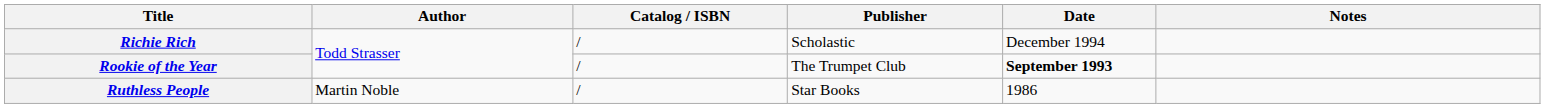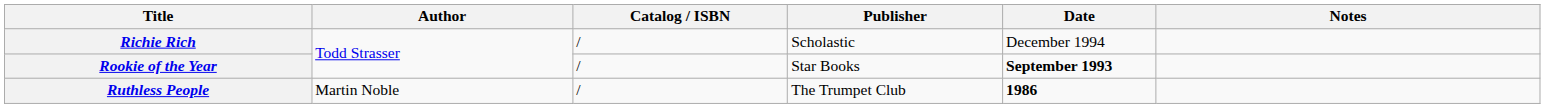 <table class="wikitable sortable" style="width:100%;">
 <tr>
 <th width=20%>Title</th>
 <th width=17%>Author</th>
 <th width=14%>Catalog / ISBN</th>
 <th width=14%>Publisher</th>
 <th width=10%>Date</th>
 <th width=25%>Notes</th>
 </tr>
 <tr>
 <th><em><a href='#'>Richie Rich</a></em></th>
 <td rowspan="2"><a href='#'>Todd Strasser</a></td>
 <td> / </td>
 <td>Scholastic</td>
 <td>December 1994</td>
 <td></td>
 </tr>
 <tr>
 <th><em><a href='#'>Rookie of the Year</a></em></th>
 <td>/</td>
-<td>The Trumpet Club</td>
+<td>Star Books</td>
 <td><strong>September 1993</strong></td>
 <td></td>
 </tr>
 <tr>
 <th><em><a href='#'>Ruthless People</a></em></th>
 <td>Martin Noble</td>
 <td> / </td>
-<td>Star Books</td>
-<td>1986</td>
+<td>The Trumpet Club</td>
+<td><strong>1986</strong></td>
 <td></td>
 </tr>
 </table>
